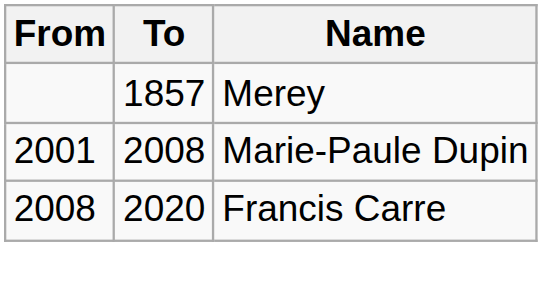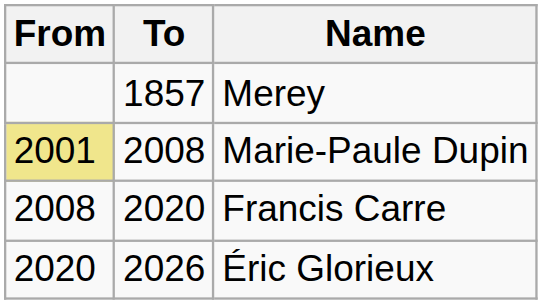 <table class="wikitable">
 <tr>
 <th>From</th>
 <th>To</th>
 <th>Name</th>
 </tr>
 <tr>
 <td></td>
 <td>1857</td>
 <td>Merey</td>
 </tr>
 <tr>
-<td>2001</td>
+<td style="background: khaki;">2001</td>
 <td>2008</td>
 <td>Marie-Paule Dupin</td>
 </tr>
 <tr>
 <td>2008</td>
 <td>2020</td>
 <td>Francis Carre</td>
 </tr>
+<tr>
+<td>2020</td>
+<td>2026</td>
+<td>Éric Glorieux</td>
+</tr>
 </table>
